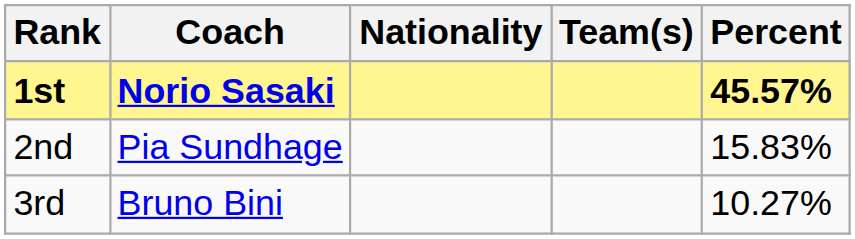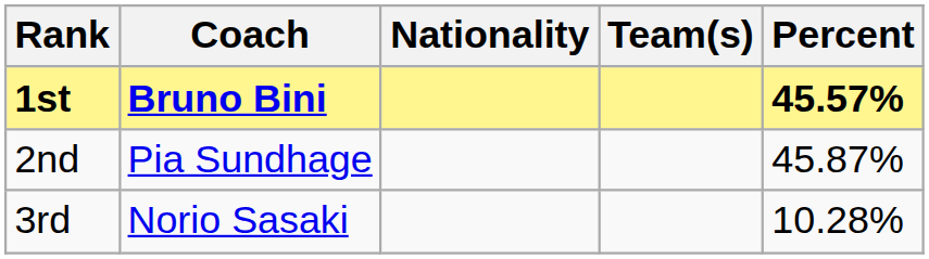 <table class="wikitable">
 <tr>
 <th>Rank</th>
 <th>Coach</th>
 <th>Nationality</th>
 <th>Team(s)</th>
 <th>Percent</th>
 </tr>
 <tr style="background-color: #FFF68F; font-weight: bold;">
 <td>1st</td>
-<td><a href='#'>Norio Sasaki</a></td>
+<td><a href='#'>Bruno Bini</a></td>
 <td></td>
 <td></td>
 <td>45.57%</td>
 </tr>
 <tr>
 <td>2nd</td>
 <td><a href='#'>Pia Sundhage</a></td>
 <td></td>
 <td></td>
-<td>15.83%</td>
+<td>45.87%</td>
 </tr>
 <tr>
 <td>3rd</td>
-<td><a href='#'>Bruno Bini</a></td>
+<td><a href='#'>Norio Sasaki</a></td>
 <td></td>
 <td></td>
-<td>10.27%</td>
+<td>10.28%</td>
 </tr>
 </table>
